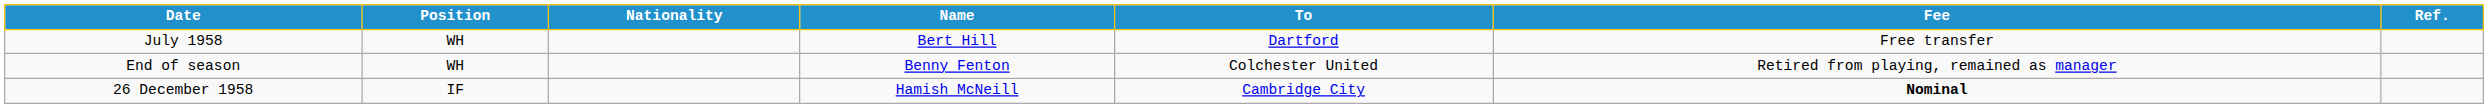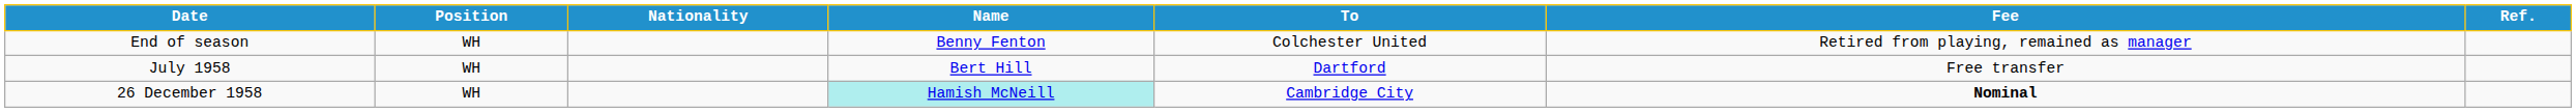 <table class="wikitable" style="text-align:center; font-size:90%; width:100%;">
 <tr>
 <th style="background:#2191CC; color:white; border:1px solid #F7C408; text-align:center;">Date</th>
 <th style="background:#2191CC; color:white; border:1px solid #F7C408; text-align:center;">Position</th>
 <th style="background:#2191CC; color:white; border:1px solid #F7C408; text-align:center;">Nationality</th>
 <th style="background:#2191CC; color:white; border:1px solid #F7C408; text-align:center;">Name</th>
 <th style="background:#2191CC; color:white; border:1px solid #F7C408; text-align:center;">To</th>
 <th style="background:#2191CC; color:white; border:1px solid #F7C408; text-align:center;">Fee</th>
 <th style="background:#2191CC; color:white; border:1px solid #F7C408; text-align:center;">Ref.</th>
 </tr>
 <tr>
+<td>End of season</td>
+<td>WH</td>
+<td></td>
+<td><a href='#'>Benny Fenton</a></td>
+<td> Colchester United</td>
+<td>Retired from playing, remained as <a href='#'>manager</a></td>
+<td></td>
+</tr>
+<tr>
 <td>July 1958</td>
 <td>WH</td>
 <td></td>
 <td><a href='#'>Bert Hill</a></td>
 <td> <a href='#'>Dartford</a></td>
 <td>Free transfer</td>
 <td></td>
 </tr>
 <tr>
-<td>End of season</td>
+<td>26 December 1958</td>
 <td>WH</td>
 <td></td>
-<td><a href='#'>Benny Fenton</a></td>
-<td> Colchester United</td>
-<td>Retired from playing, remained as <a href='#'>manager</a></td>
-<td></td>
-</tr>
-<tr>
-<td>26 December 1958</td>
-<td>IF</td>
-<td></td>
-<td><a href='#'>Hamish McNeill</a></td>
+<td style="background: paleturquoise;"><a href='#'>Hamish McNeill</a></td>
 <td> <a href='#'>Cambridge City</a></td>
 <td><strong>Nominal</strong></td>
 <td></td>
 </tr>
 </table>
